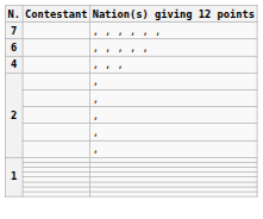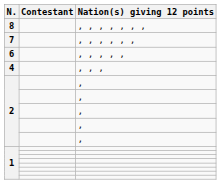 <table class="wikitable plainrowheaders">
 <tr>
 <th scope="col">N.</th>
 <th scope="col">Contestant</th>
 <th scope="col">Nation(s) giving 12 points</th>
+</tr>
+<tr>
+<th scope="row">8</th>
+<td></td>
+<td>, , , , , , , </td>
 </tr>
 <tr>
 <th scope="row">7</th>
 <td><strong></strong></td>
 <td>, , , , , , </td>
 </tr>
 <tr>
 <th scope="row">6</th>
 <td></td>
 <td>, , , , , </td>
 </tr>
 <tr>
 <th scope="row">4</th>
 <td></td>
 <td>, , , </td>
 </tr>
 <tr>
 <th scope="row" rowspan="5">2</th>
 <td></td>
 <td>, </td>
 </tr>
 <tr>
 <td></td>
 <td>, </td>
 </tr>
 <tr>
 <td></td>
 <td>, </td>
 </tr>
 <tr>
 <td></td>
 <td>, </td>
 </tr>
 <tr>
 <td></td>
 <td>, </td>
 </tr>
 <tr>
 <th scope="row" rowspan="8">1</th>
 <td></td>
 <td></td>
 </tr>
 <tr>
 <td></td>
 <td></td>
 </tr>
 <tr>
 <td></td>
 <td></td>
 </tr>
 <tr>
 <td></td>
 <td></td>
 </tr>
 <tr>
 <td></td>
 <td></td>
 </tr>
 <tr>
 <td></td>
 <td></td>
 </tr>
 <tr>
 <td></td>
 <td></td>
 </tr>
 <tr>
 <td></td>
 <td></td>
 </tr>
 </table>
